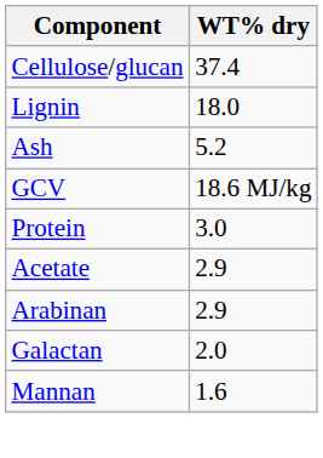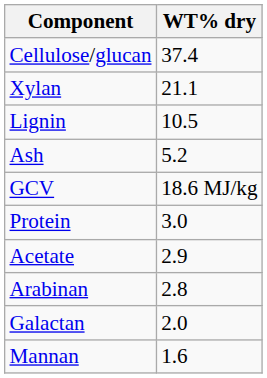 <table class="wikitable">
 <tr>
 <th>Component</th>
 <th>WT% dry</th>
 </tr>
 <tr>
 <td><a href='#'>Cellulose</a>/<a href='#'>glucan</a></td>
 <td>37.4</td>
 </tr>
 <tr>
+<td><a href='#'>Xylan</a></td>
+<td>21.1</td>
+</tr>
+<tr>
 <td><a href='#'>Lignin</a></td>
-<td>18.0</td>
+<td>10.5</td>
 </tr>
 <tr>
 <td><a href='#'>Ash</a></td>
 <td>5.2</td>
 </tr>
 <tr>
 <td><a href='#'>GCV</a></td>
 <td>18.6 MJ/kg</td>
 </tr>
 <tr>
 <td><a href='#'>Protein</a></td>
 <td>3.0</td>
 </tr>
 <tr>
 <td><a href='#'>Acetate</a></td>
 <td>2.9</td>
 </tr>
 <tr>
 <td><a href='#'>Arabinan</a></td>
-<td>2.9</td>
+<td>2.8</td>
 </tr>
 <tr>
 <td><a href='#'>Galactan</a></td>
 <td>2.0</td>
 </tr>
 <tr>
 <td><a href='#'>Mannan</a></td>
 <td>1.6</td>
 </tr>
 </table>
